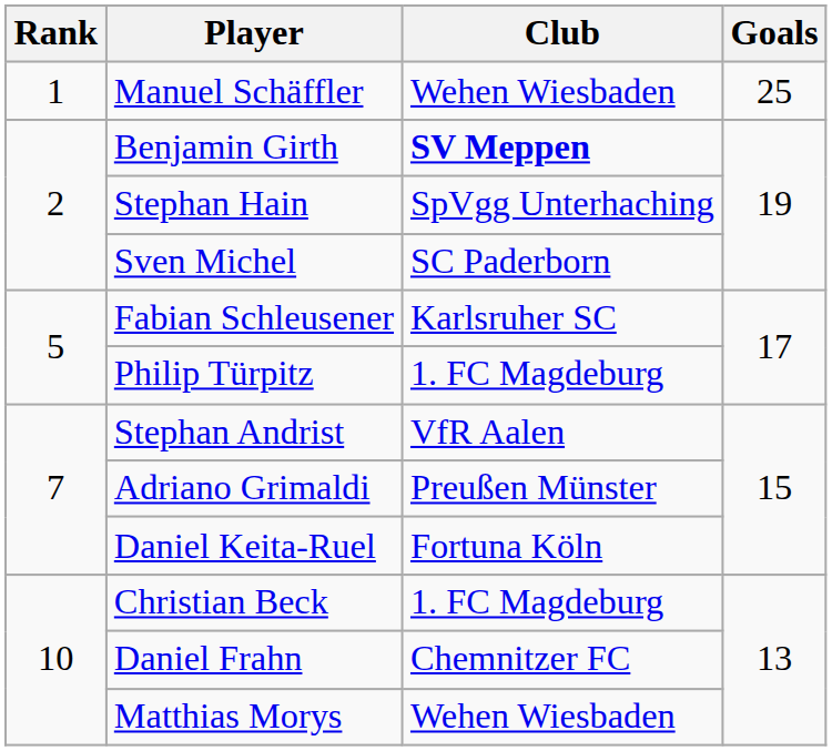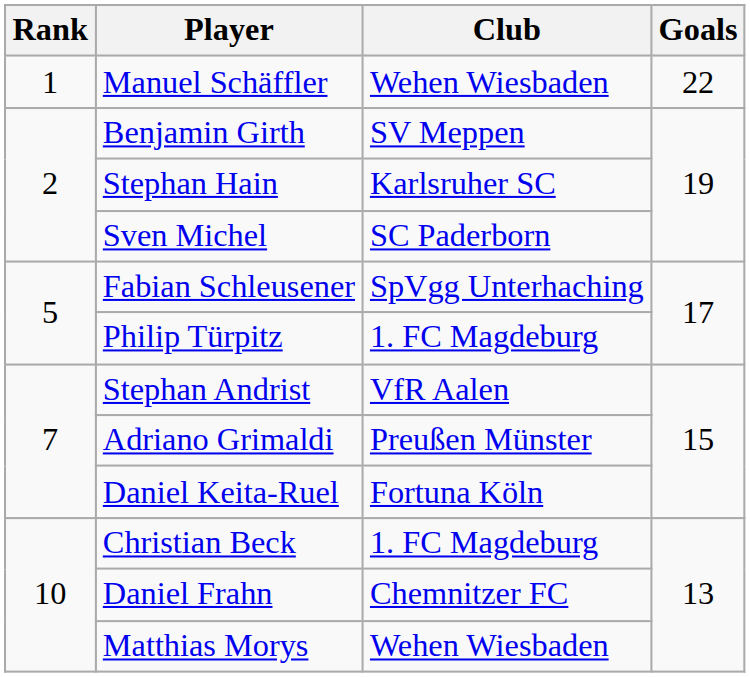 <table class="wikitable" style="text-align:center">
 <tr>
 <th>Rank</th>
 <th>Player</th>
 <th>Club</th>
 <th>Goals</th>
 </tr>
 <tr>
 <td>1</td>
 <td align="left"> <a href='#'>Manuel Schäffler</a></td>
 <td align="left"><a href='#'>Wehen Wiesbaden</a></td>
-<td>25</td>
+<td>22</td>
 </tr>
 <tr>
 <td rowspan=3>2</td>
 <td align="left"> <a href='#'>Benjamin Girth</a></td>
-<td align="left"><strong><a href='#'>SV Meppen</a></strong></td>
+<td align="left"><a href='#'>SV Meppen</a></td>
 <td rowspan=3>19</td>
 </tr>
 <tr>
 <td align="left"> <a href='#'>Stephan Hain</a></td>
-<td align="left"><a href='#'>SpVgg Unterhaching</a></td>
+<td align="left"><a href='#'>Karlsruher SC</a></td>
 </tr>
 <tr>
 <td align="left"> <a href='#'>Sven Michel</a></td>
 <td align="left"><a href='#'>SC Paderborn</a></td>
 </tr>
 <tr>
 <td rowspan=2>5</td>
 <td align="left"> <a href='#'>Fabian Schleusener</a></td>
-<td align="left"><a href='#'>Karlsruher SC</a></td>
+<td align="left"><a href='#'>SpVgg Unterhaching</a></td>
 <td rowspan=2>17</td>
 </tr>
 <tr>
 <td align="left"> <a href='#'>Philip Türpitz</a></td>
 <td align="left"><a href='#'>1. FC Magdeburg</a></td>
 </tr>
 <tr>
 <td rowspan=3>7</td>
 <td align="left"> <a href='#'>Stephan Andrist</a></td>
 <td align="left"><a href='#'>VfR Aalen</a></td>
 <td rowspan=3>15</td>
 </tr>
 <tr>
 <td align="left"> <a href='#'>Adriano Grimaldi</a></td>
 <td align="left"><a href='#'>Preußen Münster</a></td>
 </tr>
 <tr>
 <td align="left"> <a href='#'>Daniel Keita-Ruel</a></td>
 <td align="left"><a href='#'>Fortuna Köln</a></td>
 </tr>
 <tr>
 <td rowspan=3>10</td>
 <td align="left"> <a href='#'>Christian Beck</a></td>
 <td align="left"><a href='#'>1. FC Magdeburg</a></td>
 <td rowspan=3>13</td>
 </tr>
 <tr>
 <td align="left"> <a href='#'>Daniel Frahn</a></td>
 <td align="left"><a href='#'>Chemnitzer FC</a></td>
 </tr>
 <tr>
 <td align="left"> <a href='#'>Matthias Morys</a></td>
 <td align="left"><a href='#'>Wehen Wiesbaden</a></td>
 </tr>
 </table>
